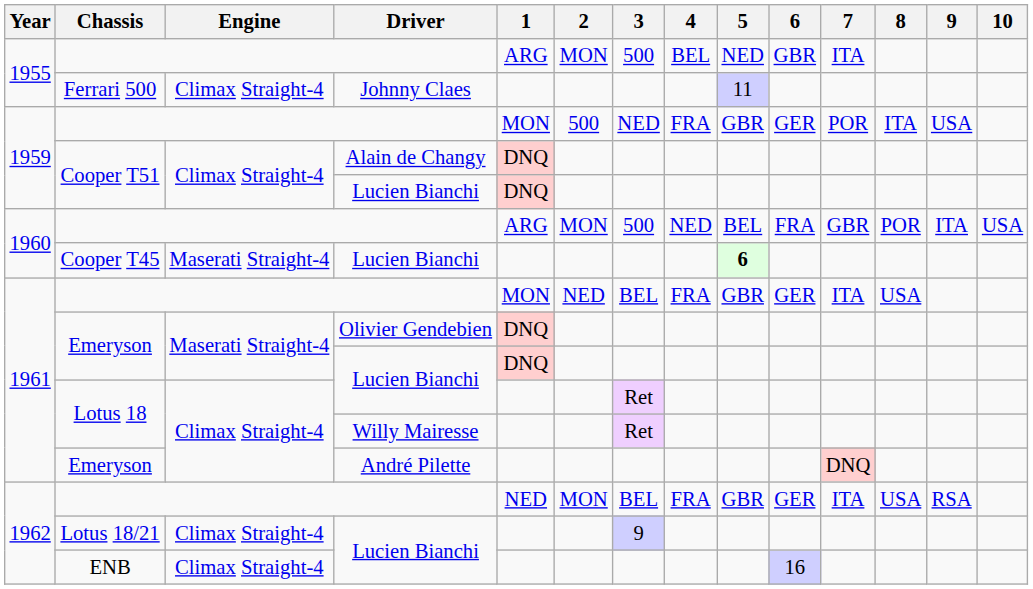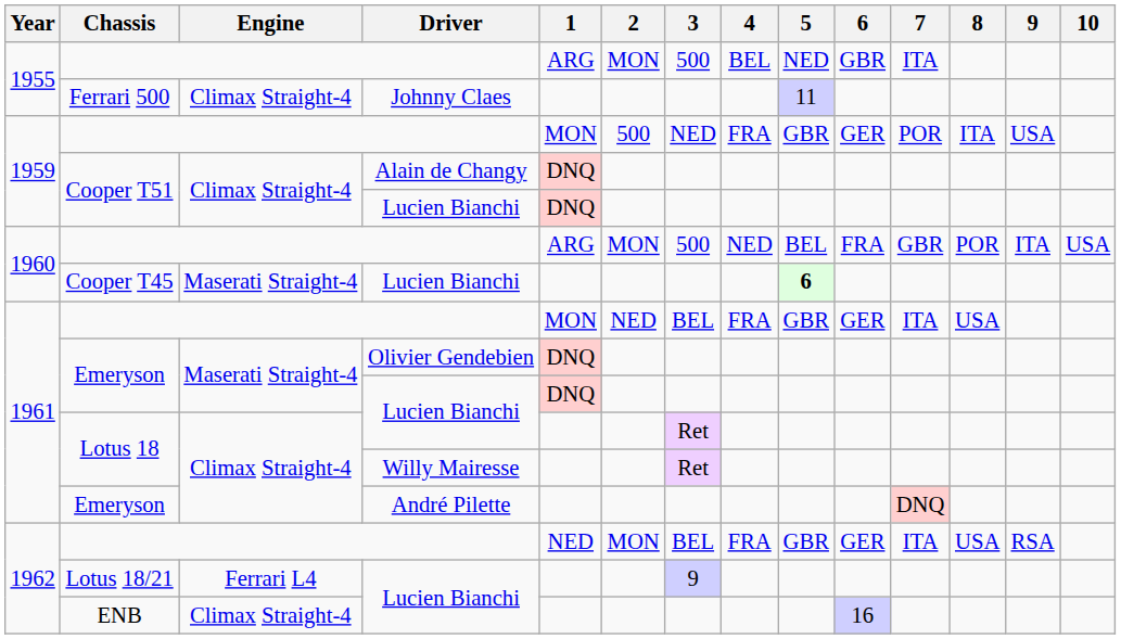 <table class="wikitable" style="text-align:center; font-size:95%">
 <tr>
 <th>Year</th>
 <th>Chassis</th>
 <th>Engine</th>
 <th>Driver</th>
 <th>1</th>
 <th>2</th>
 <th>3</th>
 <th>4</th>
 <th>5</th>
 <th>6</th>
 <th>7</th>
 <th>8</th>
 <th>9</th>
 <th>10</th>
 </tr>
 <tr>
 <td rowspan="2"><a href='#'>1955</a></td>
 <td colspan="3"></td>
 <td><a href='#'>ARG</a></td>
 <td><a href='#'>MON</a></td>
 <td><a href='#'>500</a></td>
 <td><a href='#'>BEL</a></td>
 <td><a href='#'>NED</a></td>
 <td><a href='#'>GBR</a></td>
 <td><a href='#'>ITA</a></td>
 <td></td>
 <td></td>
 <td></td>
 </tr>
 <tr>
 <td><a href='#'>Ferrari</a> <a href='#'>500</a></td>
 <td><a href='#'>Climax</a> <a href='#'>Straight-4</a></td>
 <td><a href='#'>Johnny Claes</a></td>
 <td></td>
 <td></td>
 <td></td>
 <td></td>
 <td style="background:#cfcfff;">11</td>
 <td></td>
 <td></td>
 <td></td>
 <td></td>
 <td></td>
 </tr>
 <tr>
 <td rowspan="3"><a href='#'>1959</a></td>
 <td colspan="3"></td>
 <td><a href='#'>MON</a></td>
 <td><a href='#'>500</a></td>
 <td><a href='#'>NED</a></td>
 <td><a href='#'>FRA</a></td>
 <td><a href='#'>GBR</a></td>
 <td><a href='#'>GER</a></td>
 <td><a href='#'>POR</a></td>
 <td><a href='#'>ITA</a></td>
 <td><a href='#'>USA</a></td>
 <td></td>
 </tr>
 <tr>
 <td rowspan="2"><a href='#'>Cooper</a> <a href='#'>T51</a></td>
 <td rowspan="2"><a href='#'>Climax</a> <a href='#'>Straight-4</a></td>
 <td><a href='#'>Alain de Changy</a></td>
 <td style="background:#FFCFCF;">DNQ</td>
 <td></td>
 <td></td>
 <td></td>
 <td></td>
 <td></td>
 <td></td>
 <td></td>
 <td></td>
 <td></td>
 </tr>
 <tr>
 <td><a href='#'>Lucien Bianchi</a></td>
 <td style="background:#FFCFCF;">DNQ</td>
 <td></td>
 <td></td>
 <td></td>
 <td></td>
 <td></td>
 <td></td>
 <td></td>
 <td></td>
 <td></td>
 </tr>
 <tr>
 <td rowspan="2"><a href='#'>1960</a></td>
 <td colspan="3"></td>
 <td><a href='#'>ARG</a><br></td>
 <td><a href='#'>MON</a><br></td>
 <td><a href='#'>500</a><br></td>
 <td><a href='#'>NED</a><br></td>
 <td><a href='#'>BEL</a><br></td>
 <td><a href='#'>FRA</a><br></td>
 <td><a href='#'>GBR</a><br></td>
 <td><a href='#'>POR</a><br></td>
 <td><a href='#'>ITA</a><br></td>
 <td><a href='#'>USA</a><br></td>
 </tr>
 <tr>
 <td><a href='#'>Cooper</a> <a href='#'>T45</a></td>
 <td><a href='#'>Maserati</a> <a href='#'>Straight-4</a></td>
 <td><a href='#'>Lucien Bianchi</a></td>
 <td></td>
 <td></td>
 <td></td>
 <td></td>
 <td style="background:#DFFFDF;"><strong>6</strong></td>
 <td></td>
 <td></td>
 <td></td>
 <td></td>
 <td></td>
 </tr>
 <tr>
 <td rowspan="6"><a href='#'>1961</a></td>
 <td colspan="3"></td>
 <td><a href='#'>MON</a><br></td>
 <td><a href='#'>NED</a><br></td>
 <td><a href='#'>BEL</a><br></td>
 <td><a href='#'>FRA</a><br></td>
 <td><a href='#'>GBR</a><br></td>
 <td><a href='#'>GER</a><br></td>
 <td><a href='#'>ITA</a><br></td>
 <td><a href='#'>USA</a><br></td>
 <td></td>
 <td></td>
 </tr>
 <tr>
 <td rowspan="2"><a href='#'>Emeryson</a></td>
 <td rowspan="2"><a href='#'>Maserati</a> <a href='#'>Straight-4</a></td>
 <td><a href='#'>Olivier Gendebien</a></td>
 <td style="background:#FFCFCF;">DNQ</td>
 <td></td>
 <td></td>
 <td></td>
 <td></td>
 <td></td>
 <td></td>
 <td></td>
 <td></td>
 <td></td>
 </tr>
 <tr>
 <td rowspan="2"><a href='#'>Lucien Bianchi</a></td>
 <td style="background:#FFCFCF;">DNQ</td>
 <td></td>
 <td></td>
 <td></td>
 <td></td>
 <td></td>
 <td></td>
 <td></td>
 <td></td>
 <td></td>
 </tr>
 <tr>
 <td rowspan="2"><a href='#'>Lotus</a> <a href='#'>18</a></td>
 <td rowspan="3"><a href='#'>Climax</a> <a href='#'>Straight-4</a></td>
 <td></td>
 <td></td>
 <td style="background:#EFCFFF;">Ret</td>
 <td></td>
 <td></td>
 <td></td>
 <td></td>
 <td></td>
 <td></td>
 <td></td>
 </tr>
 <tr>
 <td><a href='#'>Willy Mairesse</a></td>
 <td></td>
 <td></td>
 <td style="background:#EFCFFF;">Ret</td>
 <td></td>
 <td></td>
 <td></td>
 <td></td>
 <td></td>
 <td></td>
 <td></td>
 </tr>
 <tr>
 <td><a href='#'>Emeryson</a></td>
 <td><a href='#'>André Pilette</a></td>
 <td></td>
 <td></td>
 <td></td>
 <td></td>
 <td></td>
 <td></td>
 <td style="background:#FFCFCF;">DNQ</td>
 <td></td>
 <td></td>
 <td></td>
 </tr>
 <tr>
 <td rowspan="3"><a href='#'>1962</a></td>
 <td colspan="3"></td>
 <td><a href='#'>NED</a><br></td>
 <td><a href='#'>MON</a><br></td>
 <td><a href='#'>BEL</a><br></td>
 <td><a href='#'>FRA</a><br></td>
 <td><a href='#'>GBR</a><br></td>
 <td><a href='#'>GER</a><br></td>
 <td><a href='#'>ITA</a><br></td>
 <td><a href='#'>USA</a><br></td>
 <td><a href='#'>RSA</a><br></td>
 <td></td>
 </tr>
 <tr>
 <td><a href='#'>Lotus</a> <a href='#'>18/21</a></td>
-<td><a href='#'>Climax</a> <a href='#'>Straight-4</a></td>
+<td><a href='#'>Ferrari</a> <a href='#'>L4</a></td>
 <td rowspan="2"><a href='#'>Lucien Bianchi</a></td>
 <td></td>
 <td></td>
 <td style="background:#CFCFFF;">9</td>
 <td></td>
 <td></td>
 <td></td>
 <td></td>
 <td></td>
 <td></td>
 <td></td>
 </tr>
 <tr>
 <td>ENB</td>
 <td><a href='#'>Climax</a> <a href='#'>Straight-4</a></td>
 <td></td>
 <td></td>
 <td></td>
 <td></td>
 <td></td>
 <td style="background:#CFCFFF;">16</td>
 <td></td>
 <td></td>
 <td></td>
 <td></td>
 </tr>
 </table>
